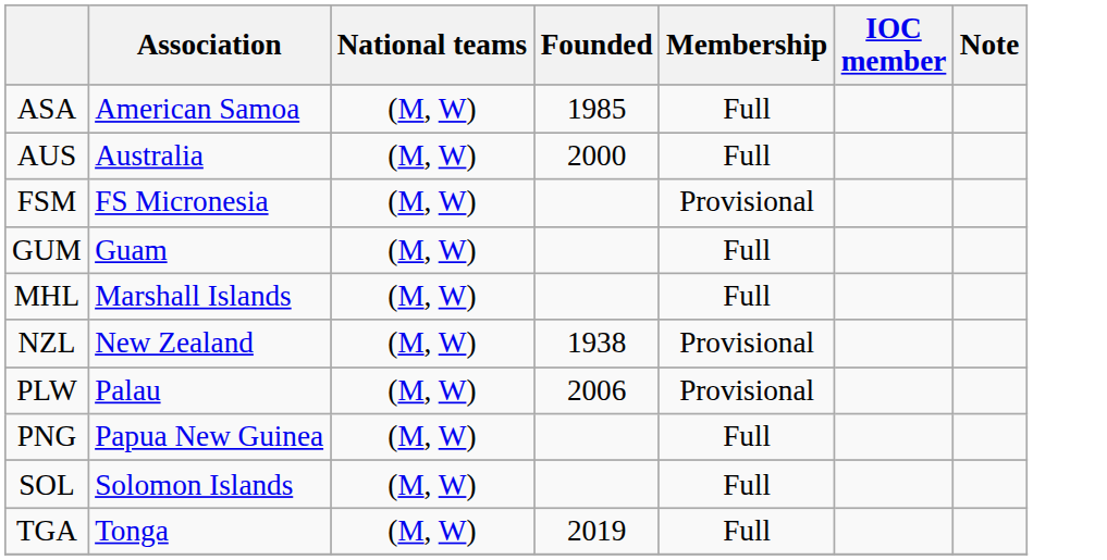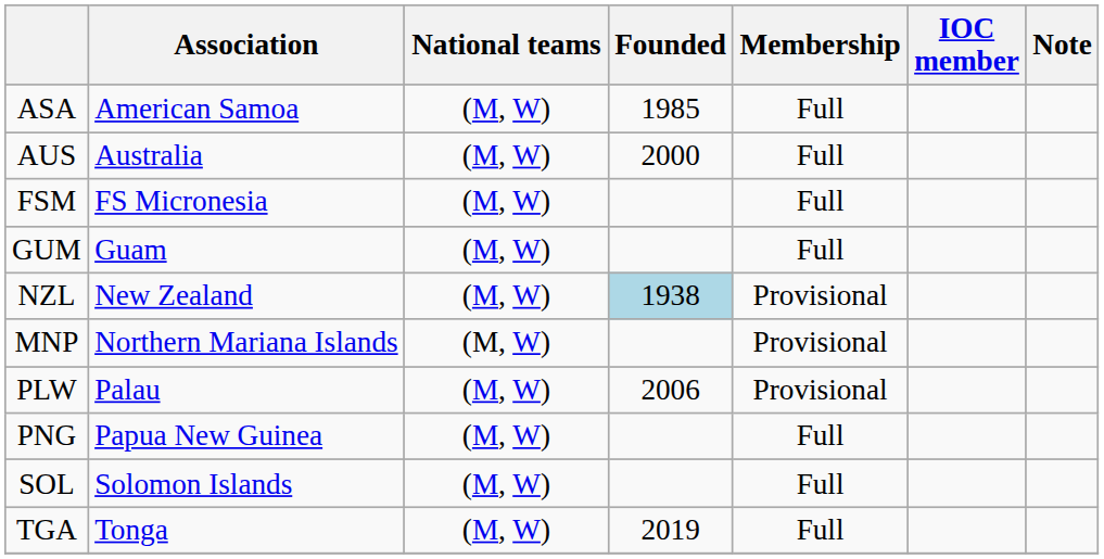 <table class="wikitable sortable" style="text-align:center;">
 <tr>
 <th></th>
 <th>Association</th>
 <th>National teams</th>
 <th>Founded</th>
 <th>Membership</th>
 <th><a href='#'>IOC</a> <br> <a href='#'>member</a></th>
 <th>Note</th>
 </tr>
 <tr>
 <td>ASA</td>
 <td style="text-align:left;"> <a href='#'>American Samoa</a></td>
 <td>(<a href='#'>M</a>, <a href='#'>W</a>)</td>
 <td>1985</td>
 <td>Full</td>
 <td></td>
 <td></td>
 </tr>
 <tr>
 <td>AUS</td>
 <td style="text-align:left;"> <a href='#'>Australia</a></td>
 <td>(<a href='#'>M</a>, <a href='#'>W</a>)</td>
 <td>2000</td>
 <td>Full</td>
 <td></td>
 <td></td>
 </tr>
 <tr>
 <td>FSM</td>
 <td style="text-align:left;"> <a href='#'>FS Micronesia</a></td>
 <td>(<a href='#'>M</a>, <a href='#'>W</a>)</td>
 <td></td>
-<td>Provisional</td>
+<td>Full</td>
 <td></td>
 <td></td>
 </tr>
 <tr>
 <td>GUM</td>
 <td style="text-align:left;"> <a href='#'>Guam</a></td>
 <td>(<a href='#'>M</a>, <a href='#'>W</a>)</td>
 <td></td>
 <td>Full</td>
 <td></td>
 <td></td>
 </tr>
 <tr>
-<td>MHL</td>
-<td style="text-align:left;"> <a href='#'>Marshall Islands</a></td>
+<td>NZL</td>
+<td style="text-align:left;"> <a href='#'>New Zealand</a></td>
 <td>(<a href='#'>M</a>, <a href='#'>W</a>)</td>
-<td></td>
-<td>Full</td>
+<td style="background: lightblue;">1938</td>
+<td>Provisional</td>
 <td></td>
 <td></td>
 </tr>
 <tr>
-<td>NZL</td>
-<td style="text-align:left;"> <a href='#'>New Zealand</a></td>
-<td>(<a href='#'>M</a>, <a href='#'>W</a>)</td>
-<td>1938</td>
+<td>MNP</td>
+<td style="text-align:left;"> <a href='#'>Northern Mariana Islands</a></td>
+<td>(M, <a href='#'>W</a>)</td>
+<td></td>
 <td>Provisional</td>
 <td></td>
 <td></td>
 </tr>
 <tr>
 <td>PLW</td>
 <td style="text-align:left;"> <a href='#'>Palau</a></td>
 <td>(<a href='#'>M</a>, <a href='#'>W</a>)</td>
 <td>2006</td>
 <td>Provisional</td>
 <td></td>
 <td></td>
 </tr>
 <tr>
 <td>PNG</td>
 <td style="text-align:left;"> <a href='#'>Papua New Guinea</a></td>
 <td>(<a href='#'>M</a>, <a href='#'>W</a>)</td>
 <td></td>
 <td>Full</td>
 <td></td>
 <td></td>
 </tr>
 <tr>
 <td>SOL</td>
 <td style="text-align:left;"> <a href='#'>Solomon Islands</a></td>
 <td>(<a href='#'>M</a>, <a href='#'>W</a>)</td>
 <td></td>
 <td>Full</td>
 <td></td>
 <td></td>
 </tr>
 <tr>
 <td>TGA</td>
 <td style="text-align:left;"> <a href='#'>Tonga</a></td>
 <td>(<a href='#'>M</a>, <a href='#'>W</a>)</td>
 <td>2019</td>
 <td>Full</td>
 <td></td>
 <td></td>
 </tr>
 <tr>
 </tr>
 </table>
